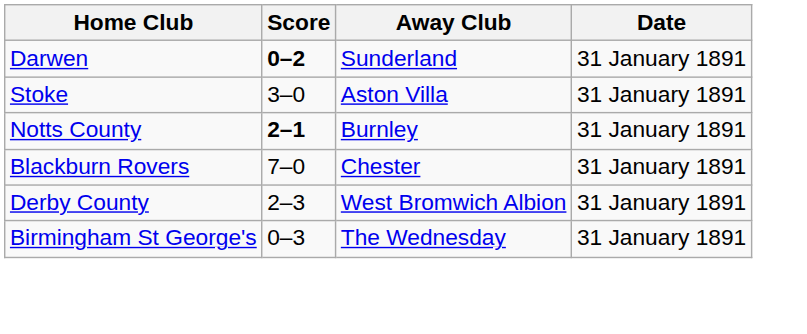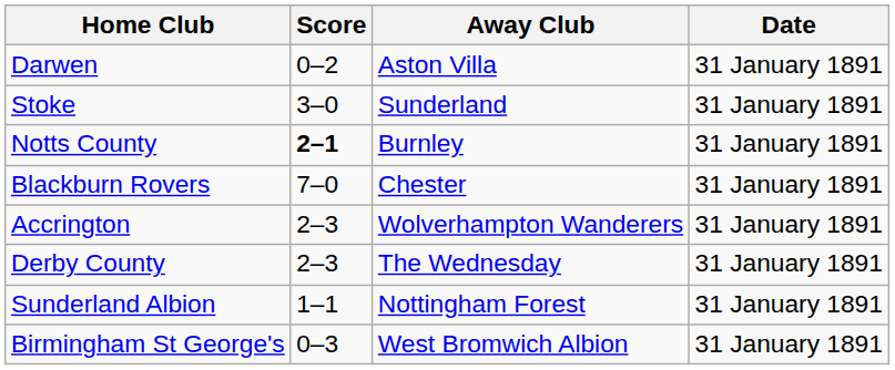 <table class="wikitable">
 <tr>
 <th>Home Club</th>
 <th>Score</th>
 <th>Away Club</th>
 <th>Date</th>
 </tr>
 <tr>
 <td><a href='#'>Darwen</a></td>
-<td><strong>0–2</strong></td>
-<td><a href='#'>Sunderland</a></td>
+<td>0–2</td>
+<td><a href='#'>Aston Villa</a></td>
 <td>31 January 1891</td>
 </tr>
 <tr>
 <td><a href='#'>Stoke</a></td>
 <td>3–0</td>
-<td><a href='#'>Aston Villa</a></td>
+<td><a href='#'>Sunderland</a></td>
 <td>31 January 1891</td>
 </tr>
 <tr>
 <td><a href='#'>Notts County</a></td>
 <td><strong>2–1</strong></td>
 <td><a href='#'>Burnley</a></td>
 <td>31 January 1891</td>
 </tr>
 <tr>
 <td><a href='#'>Blackburn Rovers</a></td>
 <td>7–0</td>
 <td><a href='#'>Chester</a></td>
 <td>31 January 1891</td>
 </tr>
 <tr>
+<td><a href='#'>Accrington</a></td>
+<td>2–3</td>
+<td><a href='#'>Wolverhampton Wanderers</a></td>
+<td>31 January 1891</td>
+</tr>
+<tr>
 <td><a href='#'>Derby County</a></td>
 <td>2–3</td>
-<td><a href='#'>West Bromwich Albion</a></td>
+<td><a href='#'>The Wednesday</a></td>
+<td>31 January 1891</td>
+</tr>
+<tr>
+<td><a href='#'>Sunderland Albion</a></td>
+<td>1–1</td>
+<td><a href='#'>Nottingham Forest</a></td>
 <td>31 January 1891</td>
 </tr>
 <tr>
 <td><a href='#'>Birmingham St George's</a></td>
 <td>0–3</td>
-<td><a href='#'>The Wednesday</a></td>
+<td><a href='#'>West Bromwich Albion</a></td>
 <td>31 January 1891</td>
 </tr>
 </table>
